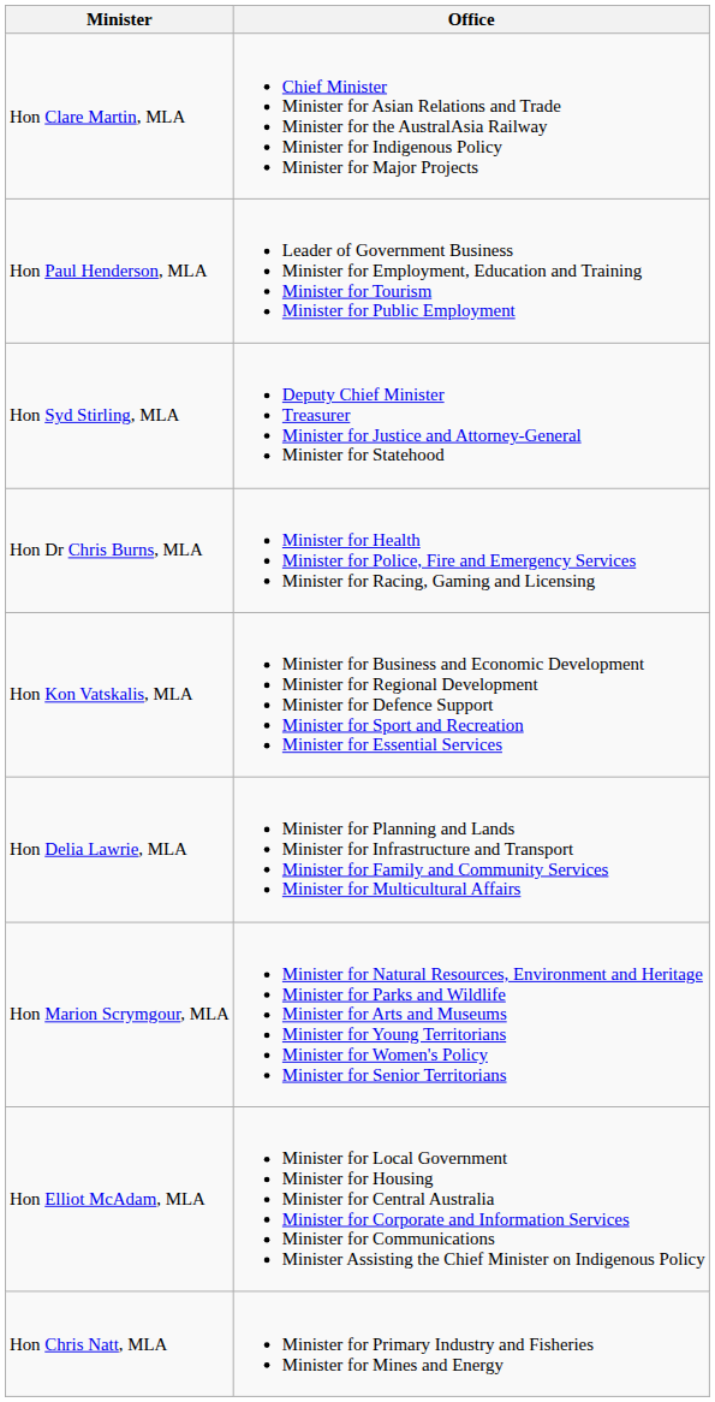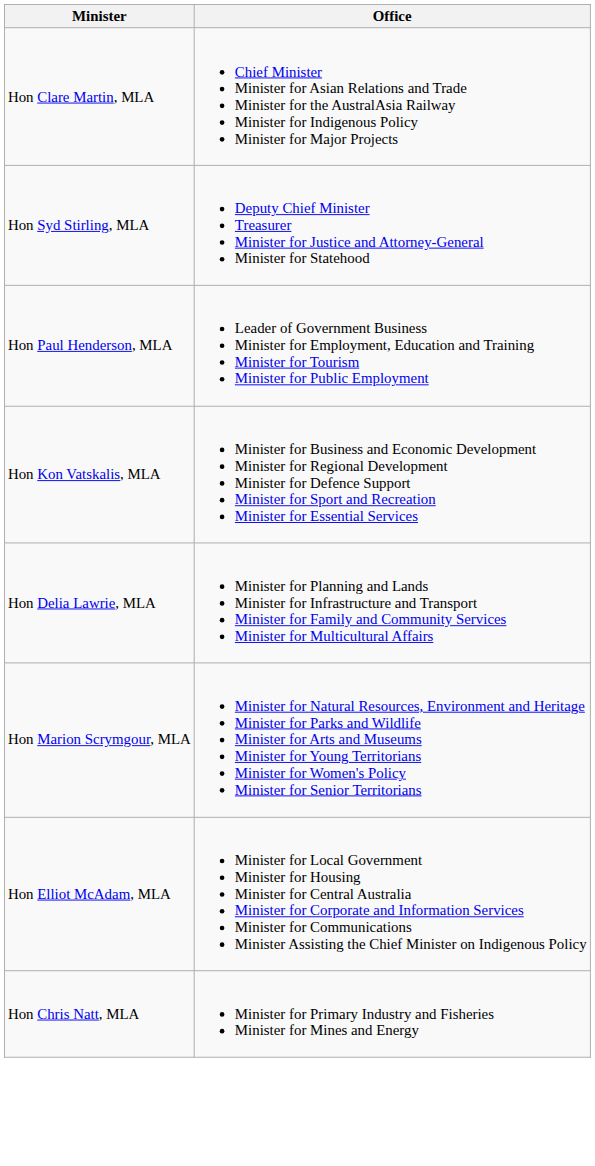 <table class="wikitable">
 <tr>
 <th>Minister</th>
 <th>Office</th>
 </tr>
 <tr>
 <td>Hon <a href='#'>Clare Martin</a>, MLA</td>
 <td><br><ul><li><a href='#'>Chief Minister</a></li><li>Minister for Asian Relations and Trade</li><li>Minister for the AustralAsia Railway</li><li>Minister for Indigenous Policy</li><li>Minister for Major Projects</li></ul></td>
 </tr>
 <tr>
-<td>Hon <a href='#'>Paul Henderson</a>, MLA</td>
-<td><br><ul><li>Leader of Government Business</li><li>Minister for Employment, Education and Training</li><li><a href='#'>Minister for Tourism</a></li><li><a href='#'>Minister for Public Employment</a></li></ul></td>
-</tr>
-<tr>
 <td>Hon <a href='#'>Syd Stirling</a>, MLA</td>
 <td><br><ul><li><a href='#'>Deputy Chief Minister</a></li><li><a href='#'>Treasurer</a></li><li><a href='#'>Minister for Justice and Attorney-General</a></li><li>Minister for Statehood</li></ul></td>
 </tr>
 <tr>
-<td>Hon Dr <a href='#'>Chris Burns</a>, MLA</td>
-<td><br><ul><li><a href='#'>Minister for Health</a></li><li><a href='#'>Minister for Police, Fire and Emergency Services</a></li><li>Minister for Racing, Gaming and Licensing</li></ul></td>
+<td>Hon <a href='#'>Paul Henderson</a>, MLA</td>
+<td><br><ul><li>Leader of Government Business</li><li>Minister for Employment, Education and Training</li><li><a href='#'>Minister for Tourism</a></li><li><a href='#'>Minister for Public Employment</a></li></ul></td>
 </tr>
 <tr>
 <td>Hon <a href='#'>Kon Vatskalis</a>, MLA</td>
 <td><br><ul><li>Minister for Business and Economic Development</li><li>Minister for Regional Development</li><li>Minister for Defence Support</li><li><a href='#'>Minister for Sport and Recreation</a></li><li><a href='#'>Minister for Essential Services</a></li></ul></td>
 </tr>
 <tr>
 <td>Hon <a href='#'>Delia Lawrie</a>, MLA</td>
 <td><br><ul><li>Minister for Planning and Lands</li><li>Minister for Infrastructure and Transport</li><li><a href='#'>Minister for Family and Community Services</a></li><li><a href='#'>Minister for Multicultural Affairs</a></li></ul></td>
 </tr>
 <tr>
 <td>Hon <a href='#'>Marion Scrymgour</a>, MLA</td>
 <td><br><ul><li><a href='#'>Minister for Natural Resources, Environment and Heritage</a></li><li><a href='#'>Minister for Parks and Wildlife</a></li><li><a href='#'>Minister for Arts and Museums</a></li><li><a href='#'>Minister for Young Territorians</a></li><li><a href='#'>Minister for Women's Policy</a></li><li><a href='#'>Minister for Senior Territorians</a></li></ul></td>
 </tr>
 <tr>
 <td>Hon <a href='#'>Elliot McAdam</a>, MLA</td>
 <td><br><ul><li>Minister for Local Government</li><li>Minister for Housing</li><li>Minister for Central Australia</li><li><a href='#'>Minister for Corporate and Information Services</a></li><li>Minister for Communications</li><li>Minister Assisting the Chief Minister on Indigenous Policy</li></ul></td>
 </tr>
 <tr>
 <td>Hon <a href='#'>Chris Natt</a>, MLA</td>
 <td><br><ul><li>Minister for Primary Industry and Fisheries</li><li>Minister for Mines and Energy</li></ul></td>
 </tr>
 </table>
